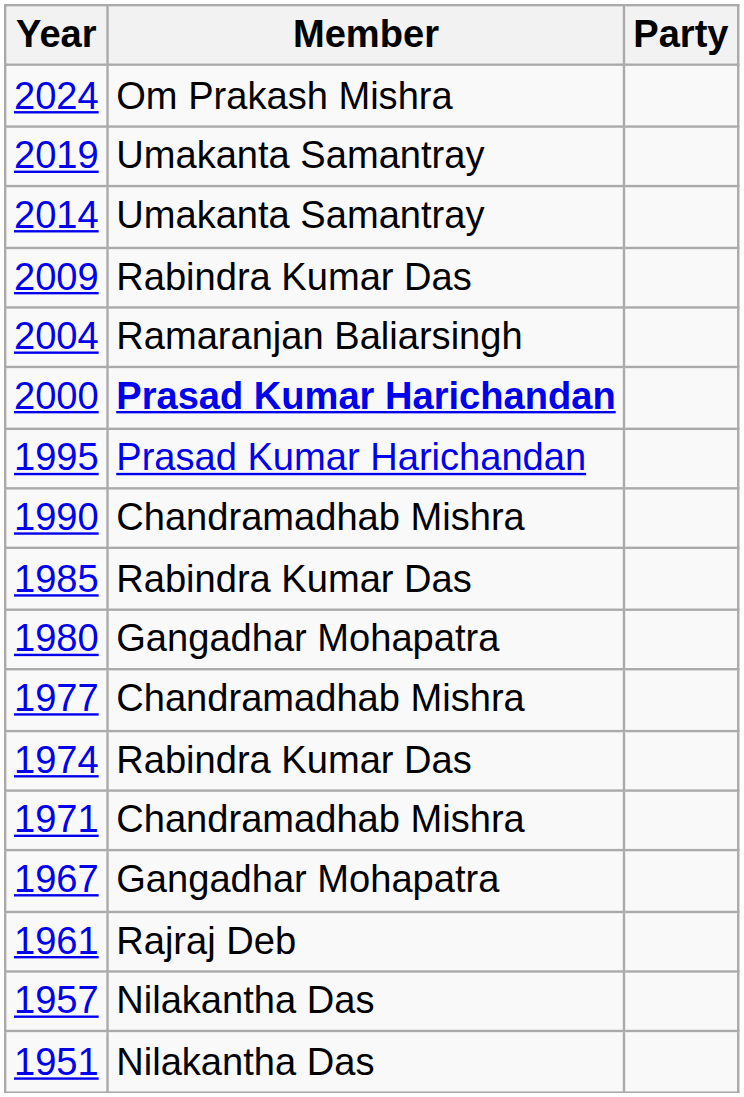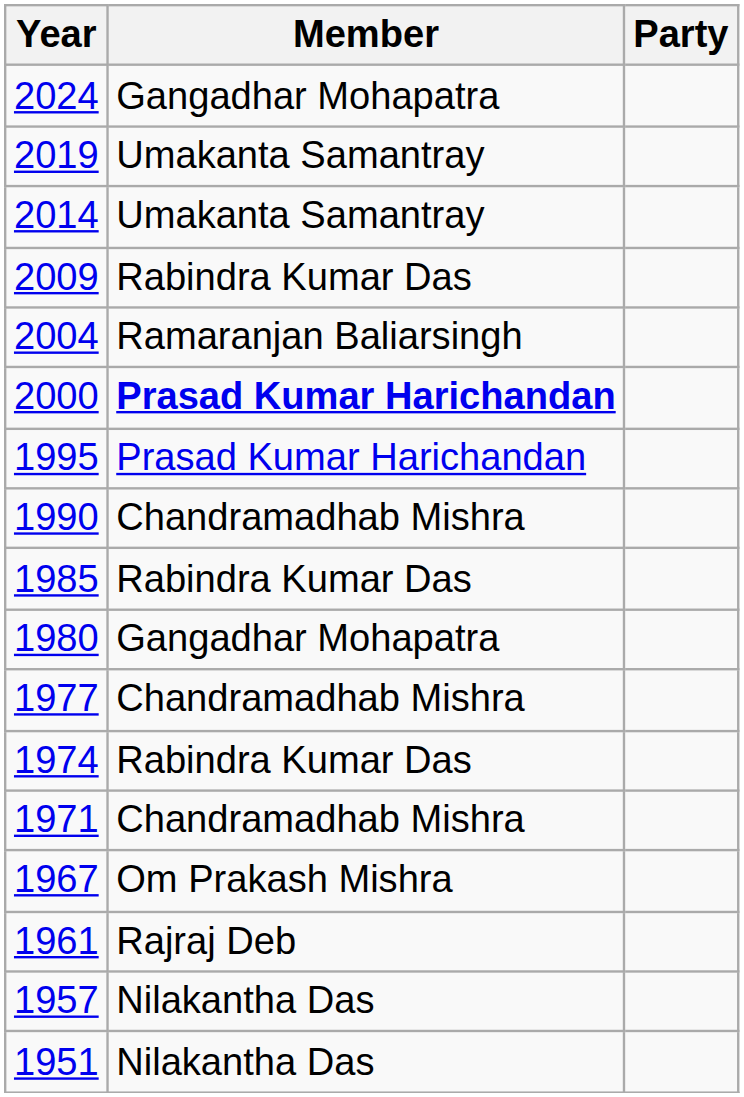 <table class="wikitable sortable">
 <tr>
 <th>Year</th>
 <th>Member</th>
 <th colspan=2>Party</th>
 </tr>
 <tr>
 <td><a href='#'>2024</a></td>
-<td>Om Prakash Mishra</td>
+<td>Gangadhar Mohapatra</td>
 <td></td>
 </tr>
 <tr>
 <td><a href='#'>2019</a></td>
 <td>Umakanta Samantray</td>
 <td></td>
 </tr>
 <tr>
 <td><a href='#'>2014</a></td>
 <td>Umakanta Samantray</td>
 <td></td>
 </tr>
 <tr>
 <td><a href='#'>2009</a></td>
 <td>Rabindra Kumar Das</td>
 <td></td>
 </tr>
 <tr>
 <td><a href='#'>2004</a></td>
 <td>Ramaranjan Baliarsingh</td>
 <td></td>
 </tr>
 <tr>
 <td><a href='#'>2000</a></td>
 <td><strong><a href='#'>Prasad Kumar Harichandan</a></strong></td>
 <td></td>
 </tr>
 <tr>
 <td><a href='#'>1995</a></td>
 <td><a href='#'>Prasad Kumar Harichandan</a></td>
 <td></td>
 </tr>
 <tr>
 <td><a href='#'>1990</a></td>
 <td>Chandramadhab Mishra</td>
 <td></td>
 </tr>
 <tr>
 <td><a href='#'>1985</a></td>
 <td>Rabindra Kumar Das</td>
 <td></td>
 </tr>
 <tr>
 <td><a href='#'>1980</a></td>
 <td>Gangadhar Mohapatra</td>
 <td></td>
 </tr>
 <tr>
 <td><a href='#'>1977</a></td>
 <td>Chandramadhab Mishra</td>
 <td></td>
 </tr>
 <tr>
 <td><a href='#'>1974</a></td>
 <td>Rabindra Kumar Das</td>
 <td></td>
 </tr>
 <tr>
 <td><a href='#'>1971</a></td>
 <td>Chandramadhab Mishra</td>
 <td></td>
 </tr>
 <tr>
 <td><a href='#'>1967</a></td>
-<td>Gangadhar Mohapatra</td>
+<td>Om Prakash Mishra</td>
 <td></td>
 </tr>
 <tr>
 <td><a href='#'>1961</a></td>
 <td>Rajraj Deb</td>
 <td></td>
 </tr>
 <tr>
 <td><a href='#'>1957</a></td>
 <td>Nilakantha Das</td>
 <td></td>
 </tr>
 <tr>
 <td><a href='#'>1951</a></td>
 <td>Nilakantha Das</td>
 <td></td>
 </tr>
 <tr>
 </tr>
 </table>
